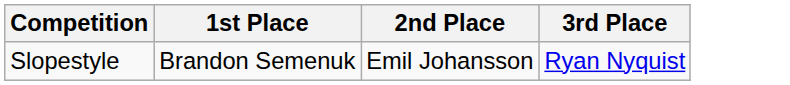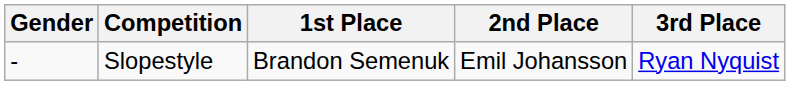 <table class="wikitable">
 <tr>
+<th>Gender</th>
 <th>Competition</th>
 <th>1st Place</th>
 <th>2nd Place</th>
 <th>3rd Place</th>
 </tr>
 <tr>
+<td>-</td>
 <td>Slopestyle</td>
 <td>Brandon Semenuk</td>
 <td>Emil Johansson</td>
 <td><a href='#'>Ryan Nyquist</a></td>
 </tr>
 </table>
